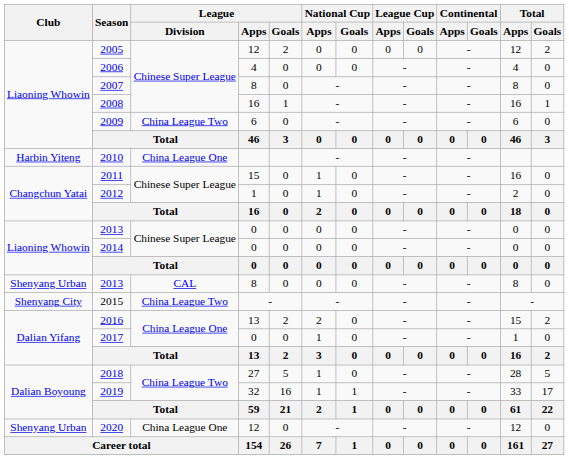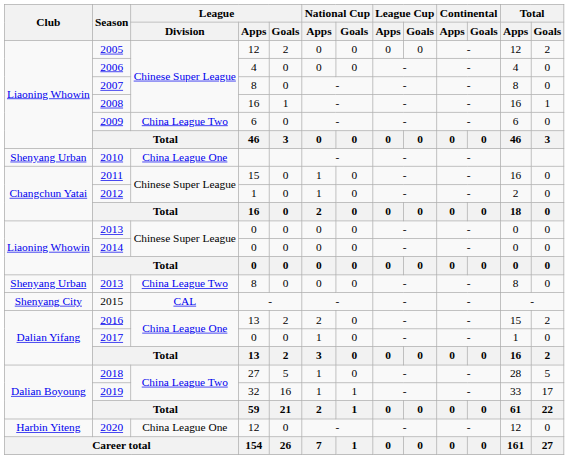 <table class="wikitable" style="text-align: center">
 <tr>
 <th rowspan="2">Club</th>
 <th rowspan="2">Season</th>
 <th colspan="3">League</th>
 <th colspan="2">National Cup</th>
 <th colspan="2">League Cup</th>
 <th colspan="2">Continental</th>
 <th colspan="2">Total</th>
 </tr>
 <tr>
 <th>Division</th>
 <th>Apps</th>
 <th>Goals</th>
 <th>Apps</th>
 <th>Goals</th>
 <th>Apps</th>
 <th>Goals</th>
 <th>Apps</th>
 <th>Goals</th>
 <th>Apps</th>
 <th>Goals</th>
 </tr>
 <tr>
 <td rowspan=6><a href='#'>Liaoning Whowin</a></td>
 <td><a href='#'>2005</a></td>
 <td rowspan="4"><a href='#'>Chinese Super League</a></td>
 <td>12</td>
 <td>2</td>
 <td>0</td>
 <td>0</td>
 <td>0</td>
 <td>0</td>
 <td colspan="2">-</td>
 <td>12</td>
 <td>2</td>
 </tr>
 <tr>
 <td><a href='#'>2006</a></td>
 <td>4</td>
 <td>0</td>
 <td>0</td>
 <td>0</td>
 <td colspan="2">-</td>
 <td colspan="2">-</td>
 <td>4</td>
 <td>0</td>
 </tr>
 <tr>
 <td><a href='#'>2007</a></td>
 <td>8</td>
 <td>0</td>
 <td colspan="2">-</td>
 <td colspan="2">-</td>
 <td colspan="2">-</td>
 <td>8</td>
 <td>0</td>
 </tr>
 <tr>
 <td><a href='#'>2008</a></td>
 <td>16</td>
 <td>1</td>
 <td colspan="2">-</td>
 <td colspan="2">-</td>
 <td colspan="2">-</td>
 <td>16</td>
 <td>1</td>
 </tr>
 <tr>
 <td><a href='#'>2009</a></td>
 <td><a href='#'>China League Two</a></td>
 <td>6</td>
 <td>0</td>
 <td colspan="2">-</td>
 <td colspan="2">-</td>
 <td colspan="2">-</td>
 <td>6</td>
 <td>0</td>
 </tr>
 <tr>
 <th colspan=2>Total</th>
 <th>46</th>
 <th>3</th>
 <th>0</th>
 <th>0</th>
 <th>0</th>
 <th>0</th>
 <th>0</th>
 <th>0</th>
 <th>46</th>
 <th>3</th>
 </tr>
 <tr>
-<td><a href='#'>Harbin Yiteng</a></td>
+<td><a href='#'>Shenyang Urban</a></td>
 <td><a href='#'>2010</a></td>
 <td><a href='#'>China League One</a></td>
 <td></td>
 <td></td>
 <td colspan="2">-</td>
 <td colspan="2">-</td>
 <td colspan="2">-</td>
 <td></td>
 <td></td>
 </tr>
 <tr>
 <td rowspan=3><a href='#'>Changchun Yatai</a></td>
 <td><a href='#'>2011</a></td>
 <td rowspan=2>Chinese Super League</td>
 <td>15</td>
 <td>0</td>
 <td>1</td>
 <td>0</td>
 <td colspan="2">-</td>
 <td colspan="2">-</td>
 <td>16</td>
 <td>0</td>
 </tr>
 <tr>
 <td><a href='#'>2012</a></td>
 <td>1</td>
 <td>0</td>
 <td>1</td>
 <td>0</td>
 <td colspan="2">-</td>
 <td colspan="2">-</td>
 <td>2</td>
 <td>0</td>
 </tr>
 <tr>
 <th colspan=2>Total</th>
 <th>16</th>
 <th>0</th>
 <th>2</th>
 <th>0</th>
 <th>0</th>
 <th>0</th>
 <th>0</th>
 <th>0</th>
 <th>18</th>
 <th>0</th>
 </tr>
 <tr>
 <td rowspan=3><a href='#'>Liaoning Whowin</a></td>
 <td><a href='#'>2013</a></td>
 <td rowspan=2>Chinese Super League</td>
 <td>0</td>
 <td>0</td>
 <td>0</td>
 <td>0</td>
 <td colspan="2">-</td>
 <td colspan="2">-</td>
 <td>0</td>
 <td>0</td>
 </tr>
 <tr>
 <td><a href='#'>2014</a></td>
 <td>0</td>
 <td>0</td>
 <td>0</td>
 <td>0</td>
 <td colspan="2">-</td>
 <td colspan="2">-</td>
 <td>0</td>
 <td>0</td>
 </tr>
 <tr>
 <th colspan=2>Total</th>
 <th>0</th>
 <th>0</th>
 <th>0</th>
 <th>0</th>
 <th>0</th>
 <th>0</th>
 <th>0</th>
 <th>0</th>
 <th>0</th>
 <th>0</th>
 </tr>
 <tr>
 <td><a href='#'>Shenyang Urban</a></td>
 <td><a href='#'>2013</a></td>
-<td><a href='#'>CAL</a></td>
+<td><a href='#'>China League Two</a></td>
 <td>8</td>
 <td>0</td>
 <td>0</td>
 <td>0</td>
 <td colspan="2">-</td>
 <td colspan="2">-</td>
 <td>8</td>
 <td>0</td>
 </tr>
 <tr>
 <td><a href='#'>Shenyang City</a></td>
 <td>2015</td>
-<td><a href='#'>China League Two</a></td>
+<td><a href='#'>CAL</a></td>
 <td colspan="2">-</td>
 <td colspan="2">-</td>
 <td colspan="2">-</td>
 <td colspan="2">-</td>
 <td colspan="2">-</td>
 </tr>
 <tr>
 <td rowspan=3><a href='#'>Dalian Yifang</a></td>
 <td><a href='#'>2016</a></td>
 <td rowspan="2"><a href='#'>China League One</a></td>
 <td>13</td>
 <td>2</td>
 <td>2</td>
 <td>0</td>
 <td colspan="2">-</td>
 <td colspan="2">-</td>
 <td>15</td>
 <td>2</td>
 </tr>
 <tr>
 <td><a href='#'>2017</a></td>
 <td>0</td>
 <td>0</td>
 <td>1</td>
 <td>0</td>
 <td colspan="2">-</td>
 <td colspan="2">-</td>
 <td>1</td>
 <td>0</td>
 </tr>
 <tr>
 <th colspan=2>Total</th>
 <th>13</th>
 <th>2</th>
 <th>3</th>
 <th>0</th>
 <th>0</th>
 <th>0</th>
 <th>0</th>
 <th>0</th>
 <th>16</th>
 <th>2</th>
 </tr>
 <tr>
 <td rowspan=3><a href='#'>Dalian Boyoung</a></td>
 <td><a href='#'>2018</a></td>
 <td rowspan="2"><a href='#'>China League Two</a></td>
 <td>27</td>
 <td>5</td>
 <td>1</td>
 <td>0</td>
 <td colspan="2">-</td>
 <td colspan="2">-</td>
 <td>28</td>
 <td>5</td>
 </tr>
 <tr>
 <td><a href='#'>2019</a></td>
 <td>32</td>
 <td>16</td>
 <td>1</td>
 <td>1</td>
 <td colspan="2">-</td>
 <td colspan="2">-</td>
 <td>33</td>
 <td>17</td>
 </tr>
 <tr>
 <th colspan=2>Total</th>
 <th>59</th>
 <th>21</th>
 <th>2</th>
 <th>1</th>
 <th>0</th>
 <th>0</th>
 <th>0</th>
 <th>0</th>
 <th>61</th>
 <th>22</th>
 </tr>
 <tr>
-<td><a href='#'>Shenyang Urban</a></td>
+<td><a href='#'>Harbin Yiteng</a></td>
 <td><a href='#'>2020</a></td>
 <td>China League One</td>
 <td>12</td>
 <td>0</td>
 <td colspan="2">-</td>
 <td colspan="2">-</td>
 <td colspan="2">-</td>
 <td>12</td>
 <td>0</td>
 </tr>
 <tr>
 <th colspan=3>Career total</th>
 <th>154</th>
 <th>26</th>
 <th>7</th>
 <th>1</th>
 <th>0</th>
 <th>0</th>
 <th>0</th>
 <th>0</th>
 <th>161</th>
 <th>27</th>
 </tr>
 </table>
